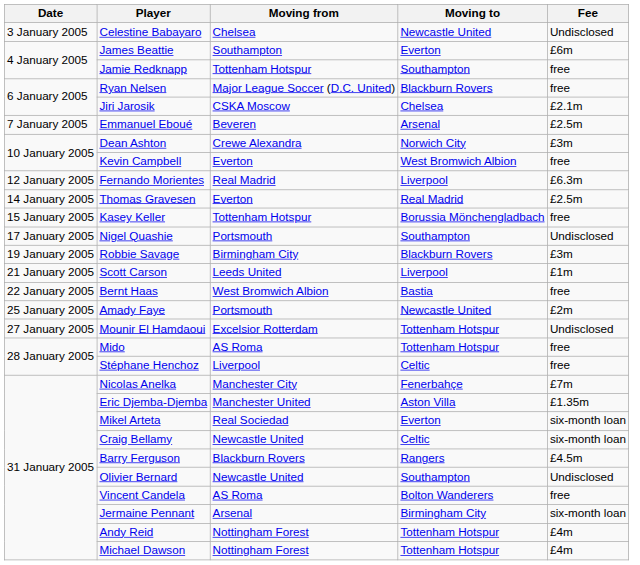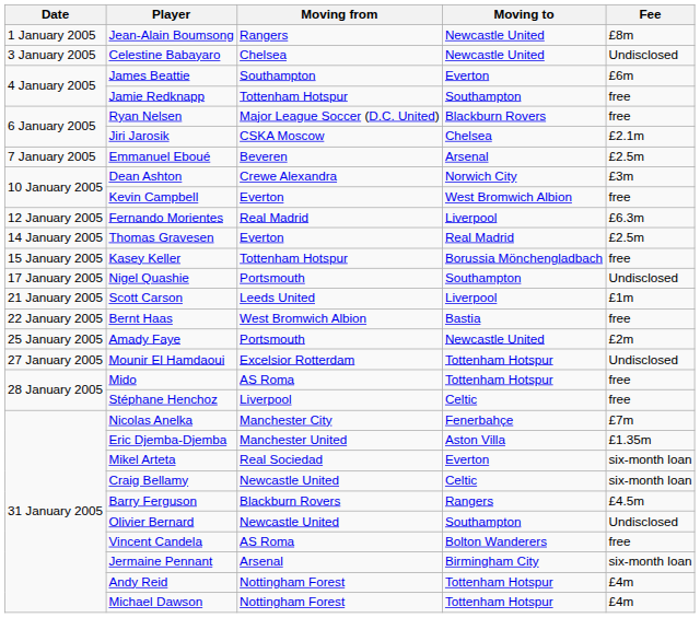 <table class="wikitable sortable">
 <tr>
 <th>Date</th>
 <th>Player</th>
 <th>Moving from</th>
 <th>Moving to</th>
 <th>Fee</th>
+</tr>
+<tr>
+<td>1 January 2005</td>
+<td><a href='#'>Jean-Alain Boumsong</a></td>
+<td><a href='#'>Rangers</a></td>
+<td><a href='#'>Newcastle United</a></td>
+<td>£8m</td>
 </tr>
 <tr>
 <td>3 January 2005</td>
 <td><a href='#'>Celestine Babayaro</a></td>
 <td><a href='#'>Chelsea</a></td>
 <td><a href='#'>Newcastle United</a></td>
 <td>Undisclosed</td>
 </tr>
 <tr>
 <td rowspan=2>4 January 2005</td>
 <td><a href='#'>James Beattie</a></td>
 <td><a href='#'>Southampton</a></td>
 <td><a href='#'>Everton</a></td>
 <td>£6m</td>
 </tr>
 <tr>
 <td><a href='#'>Jamie Redknapp</a></td>
 <td><a href='#'>Tottenham Hotspur</a></td>
 <td><a href='#'>Southampton</a></td>
 <td>free</td>
 </tr>
 <tr>
 <td rowspan=2>6 January 2005</td>
 <td><a href='#'>Ryan Nelsen</a></td>
 <td><a href='#'>Major League Soccer</a> (<a href='#'>D.C. United</a>)</td>
 <td><a href='#'>Blackburn Rovers</a></td>
 <td>free</td>
 </tr>
 <tr>
 <td><a href='#'>Jiri Jarosik</a></td>
 <td><a href='#'>CSKA Moscow</a></td>
 <td><a href='#'>Chelsea</a></td>
 <td>£2.1m</td>
 </tr>
 <tr>
 <td>7 January 2005</td>
 <td><a href='#'>Emmanuel Eboué</a></td>
 <td><a href='#'>Beveren</a></td>
 <td><a href='#'>Arsenal</a></td>
 <td>£2.5m</td>
 </tr>
 <tr>
 <td rowspan=2>10 January 2005</td>
 <td><a href='#'>Dean Ashton</a></td>
 <td><a href='#'>Crewe Alexandra</a></td>
 <td><a href='#'>Norwich City</a></td>
 <td>£3m</td>
 </tr>
 <tr>
 <td><a href='#'>Kevin Campbell</a></td>
 <td><a href='#'>Everton</a></td>
 <td><a href='#'>West Bromwich Albion</a></td>
 <td>free</td>
 </tr>
 <tr>
 <td>12 January 2005</td>
 <td><a href='#'>Fernando Morientes</a></td>
 <td><a href='#'>Real Madrid</a></td>
 <td><a href='#'>Liverpool</a></td>
 <td>£6.3m</td>
 </tr>
 <tr>
 <td>14 January 2005</td>
 <td><a href='#'>Thomas Gravesen</a></td>
 <td><a href='#'>Everton</a></td>
 <td><a href='#'>Real Madrid</a></td>
 <td>£2.5m</td>
 </tr>
 <tr>
 <td>15 January 2005</td>
 <td><a href='#'>Kasey Keller</a></td>
 <td><a href='#'>Tottenham Hotspur</a></td>
 <td><a href='#'>Borussia Mönchengladbach</a></td>
 <td>free</td>
 </tr>
 <tr>
 <td>17 January 2005</td>
 <td><a href='#'>Nigel Quashie</a></td>
 <td><a href='#'>Portsmouth</a></td>
 <td><a href='#'>Southampton</a></td>
 <td>Undisclosed</td>
-</tr>
-<tr>
-<td>19 January 2005</td>
-<td><a href='#'>Robbie Savage</a></td>
-<td><a href='#'>Birmingham City</a></td>
-<td><a href='#'>Blackburn Rovers</a></td>
-<td>£3m</td>
 </tr>
 <tr>
 <td>21 January 2005</td>
 <td><a href='#'>Scott Carson</a></td>
 <td><a href='#'>Leeds United</a></td>
 <td><a href='#'>Liverpool</a></td>
 <td>£1m</td>
 </tr>
 <tr>
 <td>22 January 2005</td>
 <td><a href='#'>Bernt Haas</a></td>
 <td><a href='#'>West Bromwich Albion</a></td>
 <td><a href='#'>Bastia</a></td>
 <td>free</td>
 </tr>
 <tr>
 <td>25 January 2005</td>
 <td><a href='#'>Amady Faye</a></td>
 <td><a href='#'>Portsmouth</a></td>
 <td><a href='#'>Newcastle United</a></td>
 <td>£2m</td>
 </tr>
 <tr>
 <td>27 January 2005</td>
 <td><a href='#'>Mounir El Hamdaoui</a></td>
 <td><a href='#'>Excelsior Rotterdam</a></td>
 <td><a href='#'>Tottenham Hotspur</a></td>
 <td>Undisclosed</td>
 </tr>
 <tr>
 <td rowspan=2>28 January 2005</td>
 <td><a href='#'>Mido</a></td>
 <td><a href='#'>AS Roma</a></td>
 <td><a href='#'>Tottenham Hotspur</a></td>
 <td>free</td>
 </tr>
 <tr>
 <td><a href='#'>Stéphane Henchoz</a></td>
 <td><a href='#'>Liverpool</a></td>
 <td><a href='#'>Celtic</a></td>
 <td>free</td>
 </tr>
 <tr>
 <td rowspan=10>31 January 2005</td>
 <td><a href='#'>Nicolas Anelka</a></td>
 <td><a href='#'>Manchester City</a></td>
 <td><a href='#'>Fenerbahçe</a></td>
 <td>£7m</td>
 </tr>
 <tr>
 <td><a href='#'>Eric Djemba-Djemba</a></td>
 <td><a href='#'>Manchester United</a></td>
 <td><a href='#'>Aston Villa</a></td>
 <td>£1.35m</td>
 </tr>
 <tr>
 <td><a href='#'>Mikel Arteta</a></td>
 <td><a href='#'>Real Sociedad</a></td>
 <td><a href='#'>Everton</a></td>
 <td>six-month loan</td>
 </tr>
 <tr>
 <td><a href='#'>Craig Bellamy</a></td>
 <td><a href='#'>Newcastle United</a></td>
 <td><a href='#'>Celtic</a></td>
 <td>six-month loan</td>
 </tr>
 <tr>
 <td><a href='#'>Barry Ferguson</a></td>
 <td><a href='#'>Blackburn Rovers</a></td>
 <td><a href='#'>Rangers</a></td>
 <td>£4.5m</td>
 </tr>
 <tr>
 <td><a href='#'>Olivier Bernard</a></td>
 <td><a href='#'>Newcastle United</a></td>
 <td><a href='#'>Southampton</a></td>
 <td>Undisclosed</td>
 </tr>
 <tr>
 <td><a href='#'>Vincent Candela</a></td>
 <td><a href='#'>AS Roma</a></td>
 <td><a href='#'>Bolton Wanderers</a></td>
 <td>free</td>
 </tr>
 <tr>
 <td><a href='#'>Jermaine Pennant</a></td>
 <td><a href='#'>Arsenal</a></td>
 <td><a href='#'>Birmingham City</a></td>
 <td>six-month loan</td>
 </tr>
 <tr>
 <td><a href='#'>Andy Reid</a></td>
 <td><a href='#'>Nottingham Forest</a></td>
 <td><a href='#'>Tottenham Hotspur</a></td>
 <td>£4m</td>
 </tr>
 <tr>
 <td><a href='#'>Michael Dawson</a></td>
 <td><a href='#'>Nottingham Forest</a></td>
 <td><a href='#'>Tottenham Hotspur</a></td>
 <td>£4m</td>
 </tr>
 </table>
